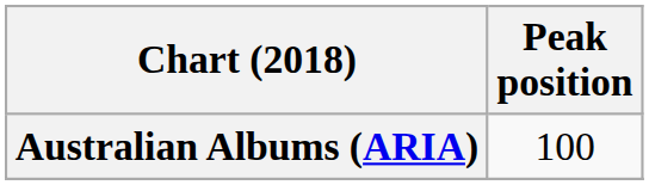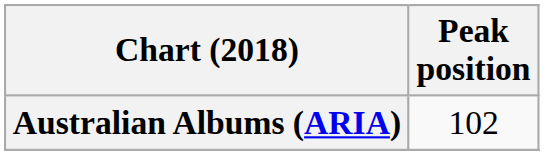 <table class="wikitable sortable plainrowheaders" style="text-align:center">
 <tr>
 <th scope="col">Chart (2018)</th>
 <th scope="col">Peak<br> position</th>
 </tr>
 <tr>
 <th scope="row">Australian Albums (<a href='#'>ARIA</a>)</th>
-<td>100</td>
+<td>102</td>
 </tr>
 <tr>
 </tr>
 <tr>
 </tr>
 <tr>
 </tr>
 <tr>
 </tr>
 <tr>
 </tr>
 <tr>
 </tr>
 <tr>
 </tr>
 </table>
